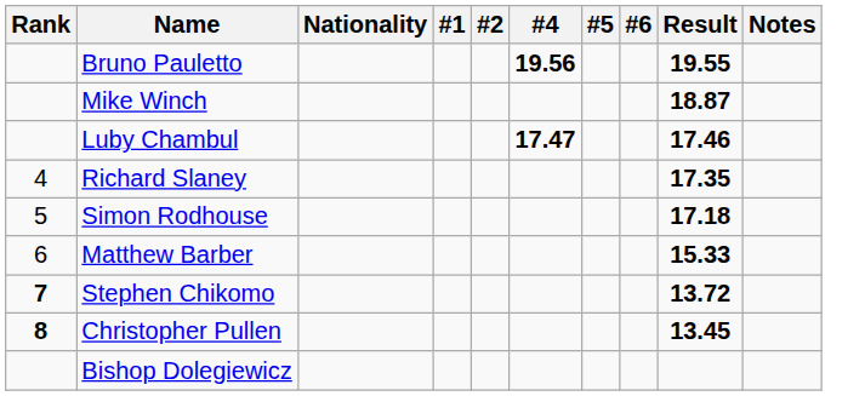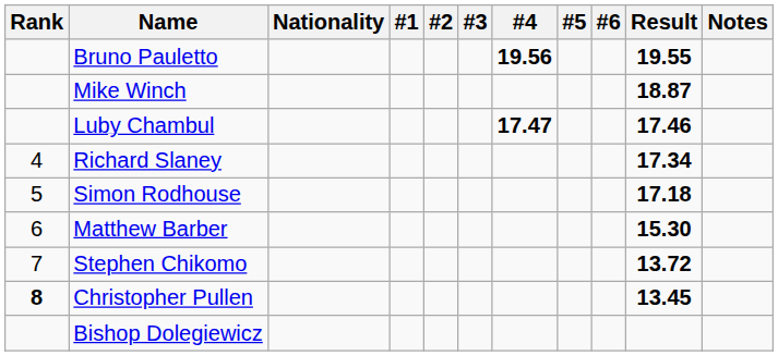 <table class="wikitable sortable" style=" text-align:center">
 <tr>
 <th>Rank</th>
 <th>Name</th>
 <th>Nationality</th>
 <th>#1</th>
 <th>#2</th>
+<th>#3</th>
 <th>#4</th>
 <th>#5</th>
 <th>#6</th>
 <th>Result</th>
 <th>Notes</th>
 </tr>
 <tr>
 <td></td>
 <td align=left><a href='#'>Bruno Pauletto</a></td>
 <td align=left></td>
+<td></td>
 <td></td>
 <td></td>
 <td><strong>19.56</strong></td>
 <td></td>
 <td></td>
 <td><strong>19.55</strong></td>
 <td></td>
 </tr>
 <tr>
 <td></td>
 <td align=left><a href='#'>Mike Winch</a></td>
 <td align=left></td>
 <td></td>
 <td></td>
 <td></td>
 <td></td>
 <td></td>
+<td></td>
 <td><strong>18.87</strong></td>
 <td></td>
 </tr>
 <tr>
 <td></td>
 <td align=left><a href='#'>Luby Chambul</a></td>
 <td align=left></td>
+<td></td>
 <td></td>
 <td></td>
 <td><strong>17.47</strong></td>
 <td></td>
 <td></td>
 <td><strong>17.46</strong></td>
 <td></td>
 </tr>
 <tr>
 <td>4</td>
 <td align=left><a href='#'>Richard Slaney</a></td>
 <td align=left></td>
 <td></td>
 <td></td>
 <td></td>
 <td></td>
 <td></td>
-<td><strong>17.35</strong></td>
+<td></td>
+<td><strong>17.34</strong></td>
 <td></td>
 </tr>
 <tr>
 <td>5</td>
 <td align=left><a href='#'>Simon Rodhouse</a></td>
 <td align=left></td>
+<td></td>
 <td></td>
 <td></td>
 <td></td>
 <td></td>
 <td></td>
 <td><strong>17.18</strong></td>
 <td></td>
 </tr>
 <tr>
 <td>6</td>
 <td align=left><a href='#'>Matthew Barber</a></td>
 <td align=left></td>
 <td></td>
 <td></td>
 <td></td>
 <td></td>
 <td></td>
-<td><strong>15.33</strong></td>
+<td></td>
+<td><strong>15.30</strong></td>
 <td></td>
 </tr>
 <tr>
-<td><strong>7</strong></td>
+<td>7</td>
 <td align=left><a href='#'>Stephen Chikomo</a></td>
 <td align=left></td>
+<td></td>
 <td></td>
 <td></td>
 <td></td>
 <td></td>
 <td></td>
 <td><strong>13.72</strong></td>
 <td></td>
 </tr>
 <tr>
 <td><strong>8</strong></td>
 <td align=left><a href='#'>Christopher Pullen</a></td>
 <td align=left></td>
 <td></td>
 <td></td>
 <td></td>
 <td></td>
 <td></td>
+<td></td>
 <td><strong>13.45</strong></td>
 <td></td>
 </tr>
 <tr>
 <td></td>
 <td align=left><a href='#'>Bishop Dolegiewicz</a></td>
 <td align=left></td>
 <td></td>
 <td></td>
 <td></td>
 <td></td>
 <td></td>
+<td></td>
 <td><strong></strong></td>
 <td></td>
 </tr>
 </table>
